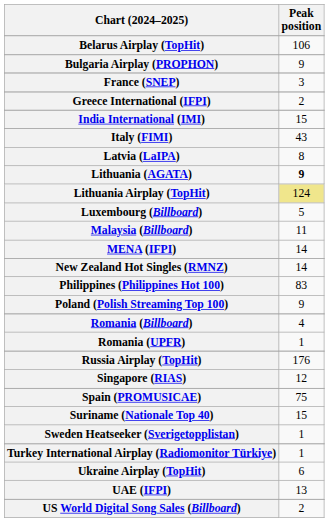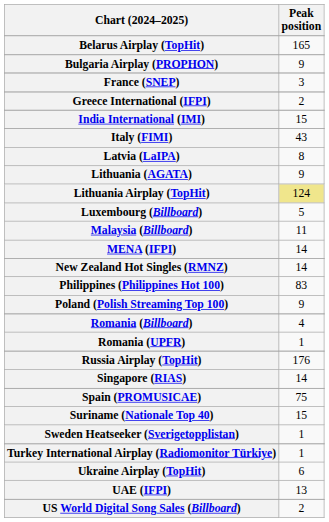 <table class="wikitable sortable plainrowheaders" style="text-align:center">
 <tr>
 <th scope="col">Chart (2024–2025)</th>
 <th scope="col">Peak<br>position</th>
 </tr>
 <tr>
 </tr>
 <tr>
 <th scope="row">Belarus Airplay (<a href='#'>TopHit</a>)</th>
-<td>106</td>
+<td>165</td>
 </tr>
 <tr>
 </tr>
 <tr>
 </tr>
 <tr>
 <th scope="row">Bulgaria Airplay (<a href='#'>PROPHON</a>)</th>
 <td>9</td>
 </tr>
 <tr>
 </tr>
 <tr>
 </tr>
 <tr>
 </tr>
 <tr>
 <th scope="row">France (<a href='#'>SNEP</a>)</th>
 <td>3</td>
 </tr>
 <tr>
 </tr>
 <tr>
 </tr>
 <tr>
 <th scope="row">Greece International (<a href='#'>IFPI</a>)</th>
 <td>2</td>
 </tr>
 <tr>
 </tr>
 <tr>
 <th scope="row"><a href='#'>India International</a> (<a href='#'>IMI</a>)</th>
 <td>15</td>
 </tr>
 <tr>
 </tr>
 <tr>
 <th scope="row">Italy (<a href='#'>FIMI</a>)</th>
 <td>43</td>
 </tr>
 <tr>
 <th scope="row">Latvia (<a href='#'>LaIPA</a>)</th>
 <td>8</td>
 </tr>
 <tr>
 <th scope="row">Lithuania (<a href='#'>AGATA</a>)</th>
-<td><strong>9</strong></td>
+<td>9</td>
 </tr>
 <tr>
 <th scope="row">Lithuania Airplay (<a href='#'>TopHit</a>)</th>
 <td style="background: khaki;">124</td>
 </tr>
 <tr>
 <th scope="row">Luxembourg (<em><a href='#'>Billboard</a></em>)</th>
 <td>5</td>
 </tr>
 <tr>
 <th scope="row"><a href='#'>Malaysia</a> (<em><a href='#'>Billboard</a></em>)</th>
 <td>11</td>
 </tr>
 <tr>
 <th scope="row"><a href='#'>MENA</a> (<a href='#'>IFPI</a>)</th>
 <td>14</td>
 </tr>
 <tr>
 </tr>
 <tr>
 <th scope="row">New Zealand Hot Singles (<a href='#'>RMNZ</a>)</th>
 <td>14</td>
 </tr>
 <tr>
 <th scope="row">Philippines (<a href='#'>Philippines Hot 100</a>)</th>
 <td>83</td>
 </tr>
 <tr>
 <th scope="row">Poland (<a href='#'>Polish Streaming Top 100</a>)</th>
 <td>9</td>
 </tr>
 <tr>
 </tr>
 <tr>
 <th scope="row"><a href='#'>Romania</a> (<em><a href='#'>Billboard</a></em>)</th>
 <td>4</td>
 </tr>
 <tr>
 <th scope="row">Romania (<a href='#'>UPFR</a>)</th>
 <td>1</td>
 </tr>
 <tr>
 </tr>
 <tr>
 </tr>
 <tr>
 <th scope="row">Russia Airplay (<a href='#'>TopHit</a>)</th>
 <td>176</td>
 </tr>
 <tr>
 <th scope="row">Singapore (<a href='#'>RIAS</a>)</th>
-<td>12</td>
+<td>14</td>
 </tr>
 <tr>
 </tr>
 <tr>
 </tr>
 <tr>
 <th scope="row">Spain (<a href='#'>PROMUSICAE</a>)</th>
 <td>75</td>
 </tr>
 <tr>
 <th scope="row">Suriname (<a href='#'>Nationale Top 40</a>)</th>
 <td>15</td>
 </tr>
 <tr>
 <th scope="row">Sweden Heatseeker (<a href='#'>Sverigetopplistan</a>)</th>
 <td>1</td>
 </tr>
 <tr>
 </tr>
 <tr>
 <th scope="row">Turkey International Airplay (<a href='#'>Radiomonitor Türkiye</a>)</th>
 <td>1</td>
 </tr>
 <tr>
 <th scope="row">Ukraine Airplay (<a href='#'>TopHit</a>)</th>
 <td>6</td>
 </tr>
 <tr>
 <th scope="row">UAE (<a href='#'>IFPI</a>)</th>
 <td>13</td>
 </tr>
 <tr>
 </tr>
 <tr>
 </tr>
 <tr>
 </tr>
 <tr>
 </tr>
 <tr>
 <th scope="row">US <a href='#'>World Digital Song Sales</a> (<em><a href='#'>Billboard</a></em>)</th>
 <td>2</td>
 </tr>
 </table>
